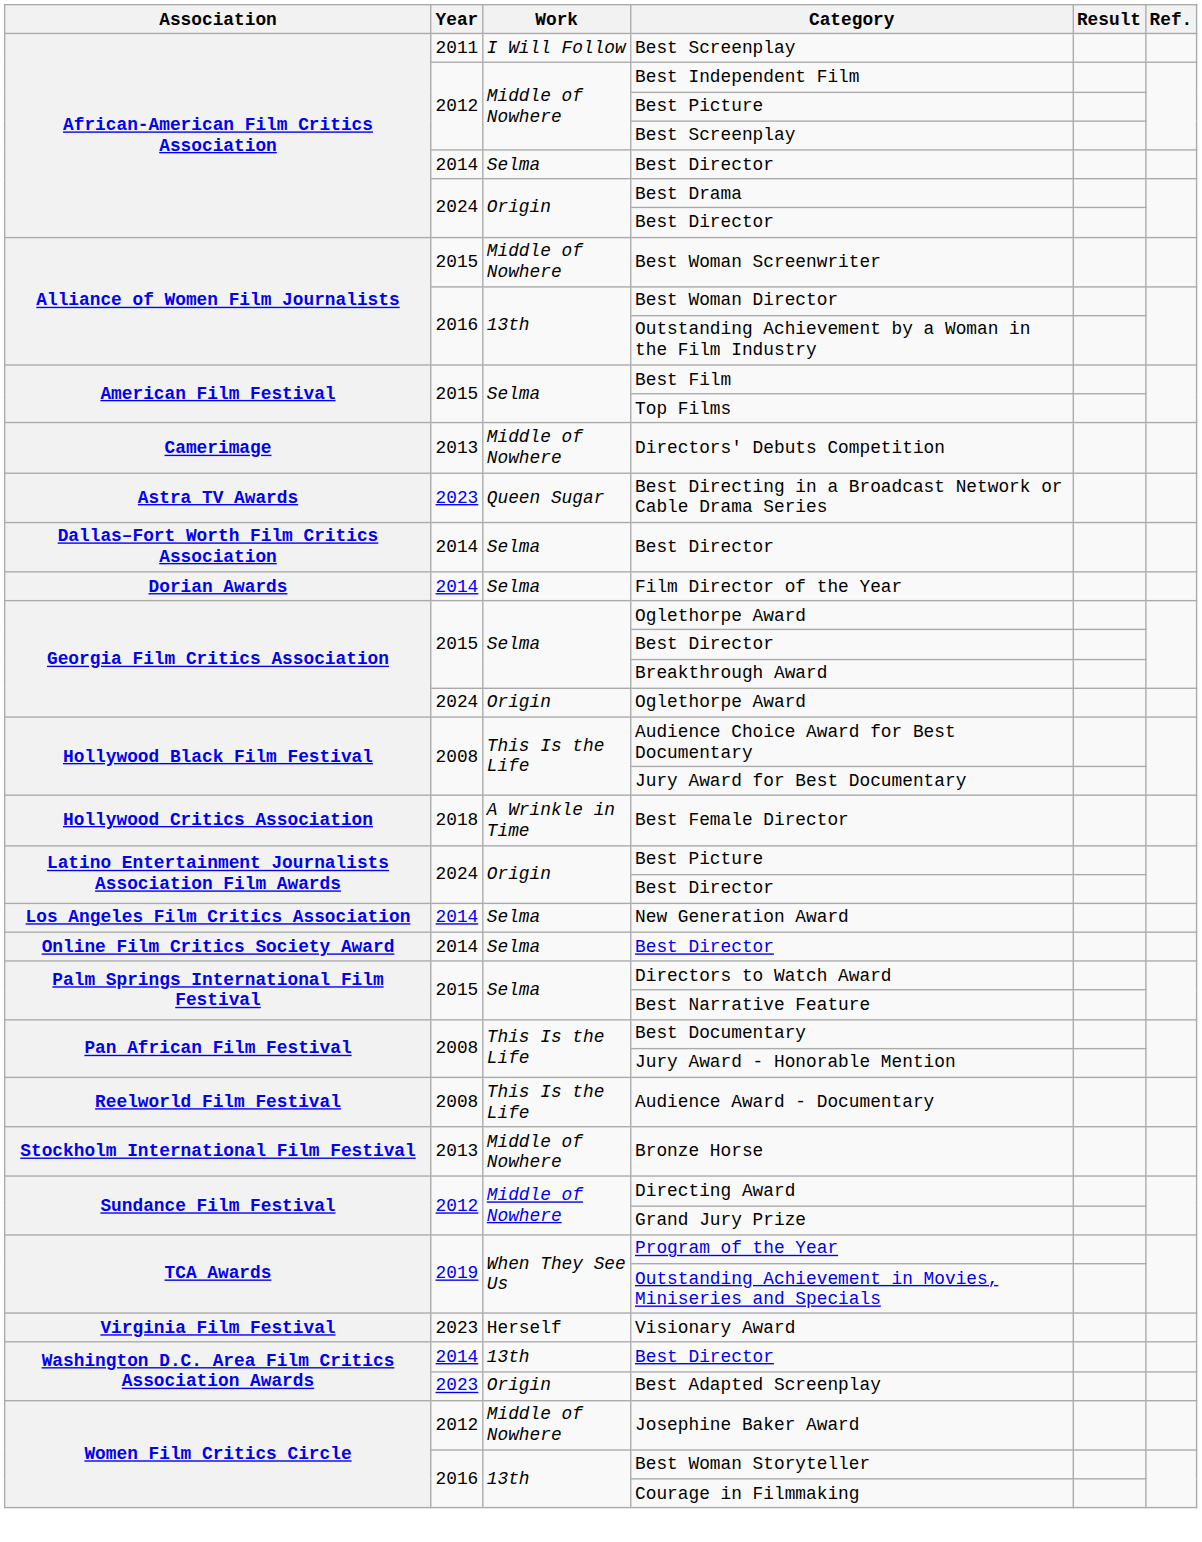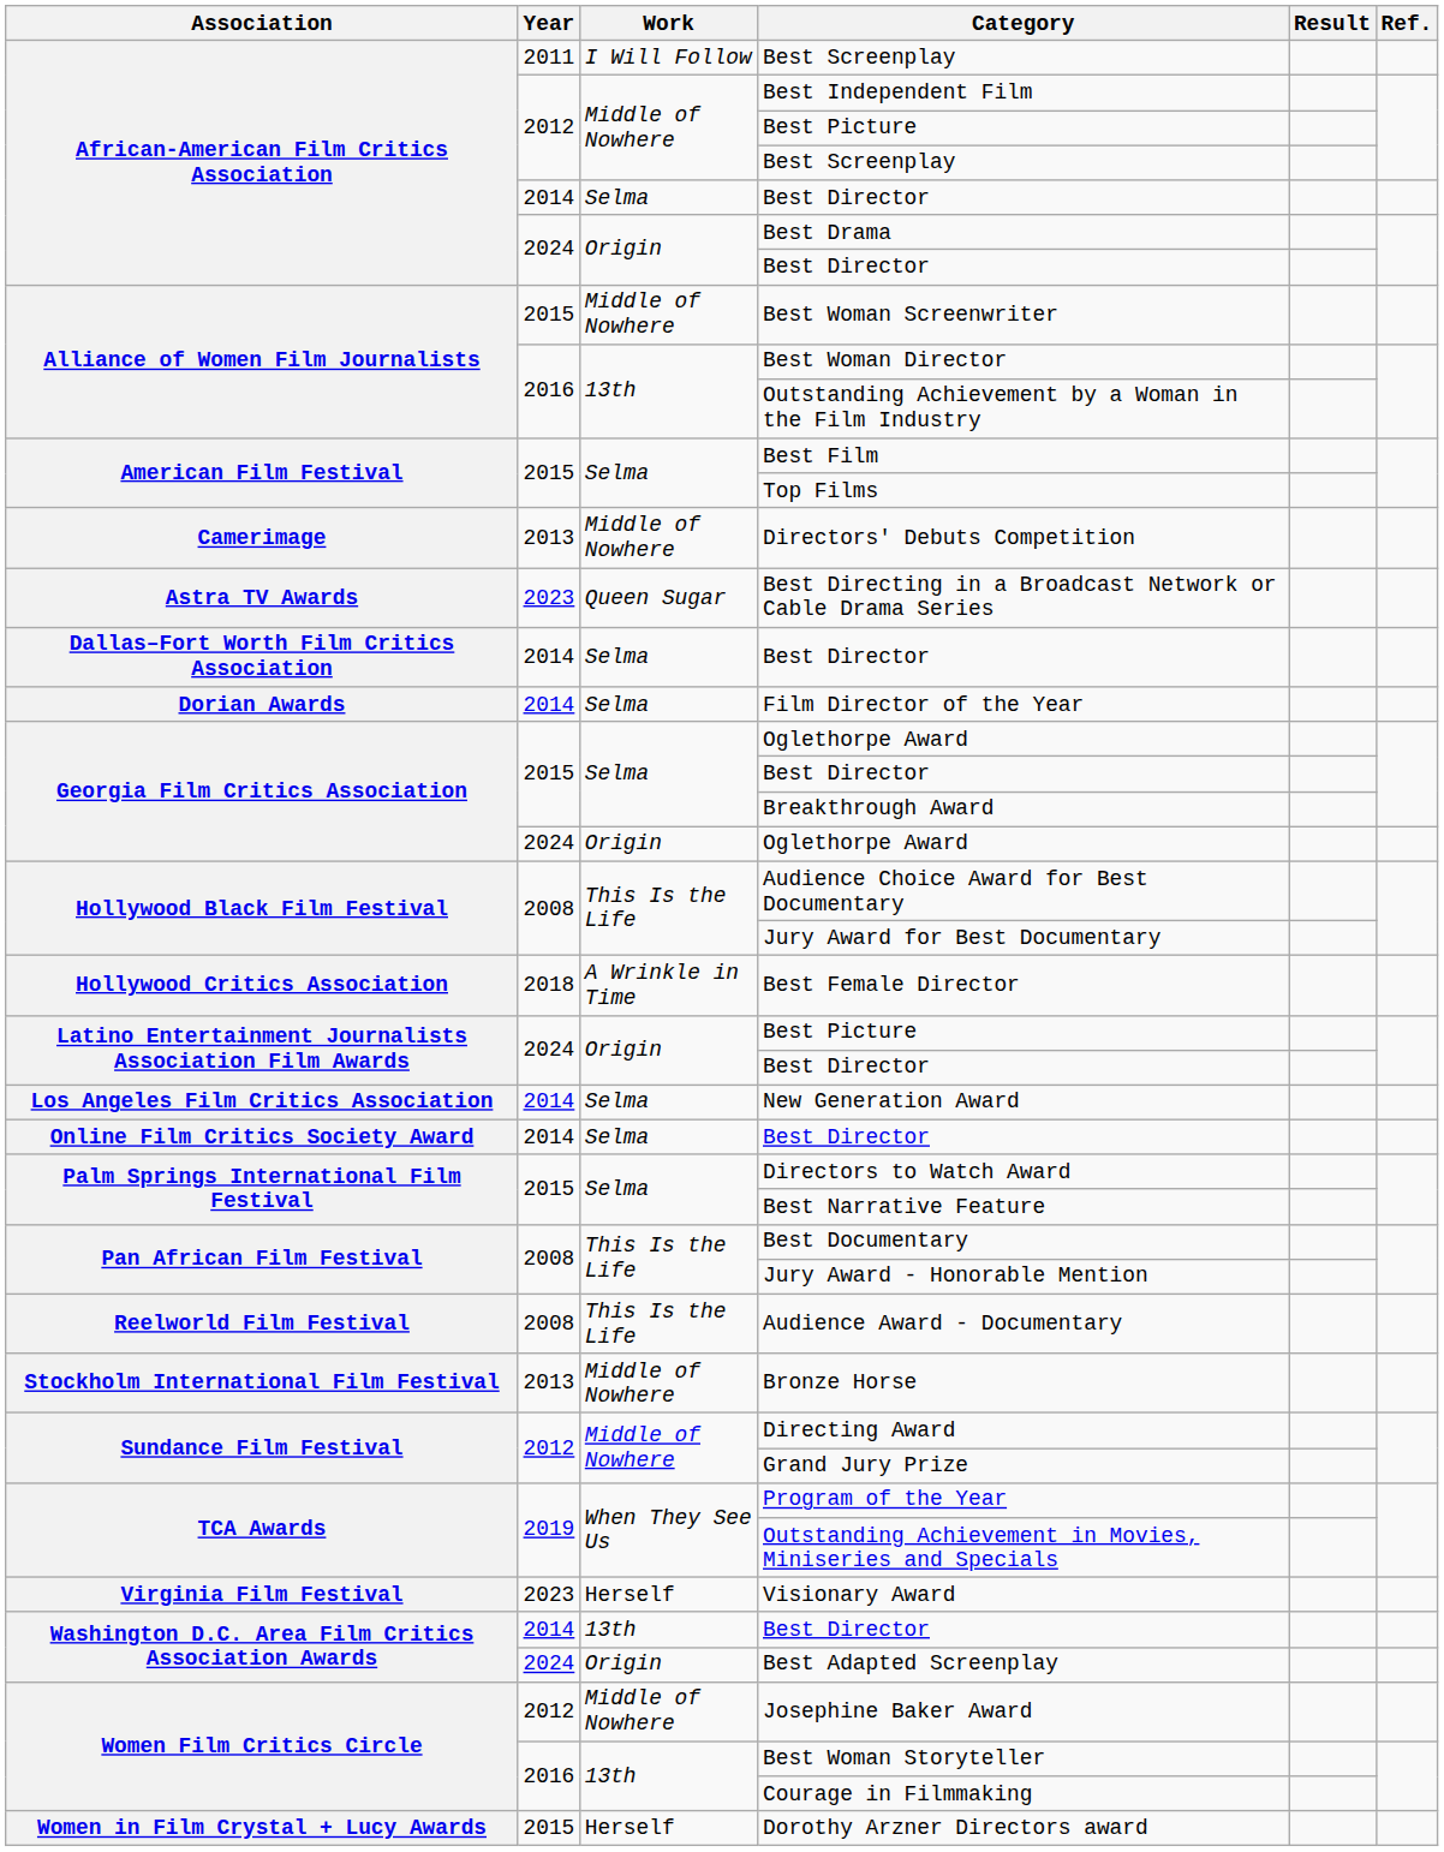 <table class="wikitable">
 <tr>
 <th>Association</th>
 <th>Year</th>
 <th>Work</th>
 <th>Category</th>
 <th>Result</th>
 <th>Ref.</th>
 </tr>
 <tr>
 <th scope="row" rowspan=7><a href='#'>African-American Film Critics Association</a></th>
 <td>2011</td>
 <td><em>I Will Follow</em></td>
 <td>Best Screenplay</td>
 <td></td>
 <td></td>
 </tr>
 <tr>
 <td rowspan=3>2012</td>
 <td rowspan=3><em>Middle of Nowhere</em></td>
 <td>Best Independent Film</td>
 <td></td>
 <td rowspan="3"></td>
 </tr>
 <tr>
 <td>Best Picture</td>
 <td></td>
 </tr>
 <tr>
 <td>Best Screenplay</td>
 <td></td>
 </tr>
 <tr>
 <td>2014</td>
 <td><em>Selma</em></td>
 <td>Best Director</td>
 <td></td>
 <td></td>
 </tr>
 <tr>
 <td rowspan=2>2024</td>
 <td rowspan=2><em>Origin</em></td>
 <td>Best Drama</td>
 <td></td>
 <td rowspan="2"></td>
 </tr>
 <tr>
 <td>Best Director</td>
 <td></td>
 </tr>
 <tr>
 <th scope="row" rowspan="3"><a href='#'>Alliance of Women Film Journalists</a></th>
 <td>2015</td>
 <td><em>Middle of Nowhere</em></td>
 <td>Best Woman Screenwriter</td>
 <td></td>
 <td></td>
 </tr>
 <tr>
 <td rowspan=2>2016</td>
 <td rowspan=2><em>13th</em></td>
 <td>Best Woman Director</td>
 <td></td>
 <td rowspan=2></td>
 </tr>
 <tr>
 <td>Outstanding Achievement by a Woman in the Film Industry</td>
 <td></td>
 </tr>
 <tr>
 <th rowspan="2" scope="row"><a href='#'>American Film Festival</a></th>
 <td rowspan="2">2015</td>
 <td rowspan="2"><em>Selma</em></td>
 <td>Best Film</td>
 <td></td>
 <td rowspan="2"></td>
 </tr>
 <tr>
 <td>Top Films</td>
 <td></td>
 </tr>
 <tr>
 <th scope="row"><a href='#'>Camerimage</a></th>
 <td>2013</td>
 <td><em>Middle of Nowhere</em></td>
 <td>Directors' Debuts Competition</td>
 <td></td>
 <td></td>
 </tr>
 <tr>
 <th scope="row"><a href='#'>Astra TV Awards</a></th>
 <td><a href='#'>2023</a></td>
 <td><em>Queen Sugar</em></td>
 <td>Best Directing in a Broadcast Network or Cable Drama Series</td>
 <td></td>
 <td></td>
 </tr>
 <tr>
 <th scope="row"><a href='#'>Dallas–Fort Worth Film Critics Association</a></th>
 <td>2014</td>
 <td><em>Selma</em></td>
 <td>Best Director</td>
 <td></td>
 <td></td>
 </tr>
 <tr>
 <th scope="row"><a href='#'>Dorian Awards</a></th>
 <td><a href='#'>2014</a></td>
 <td><em>Selma</em></td>
 <td>Film Director of the Year</td>
 <td></td>
 <td rowspan="1"></td>
 </tr>
 <tr>
 <th rowspan="4" scope="row"><a href='#'>Georgia Film Critics Association</a></th>
 <td rowspan="3">2015</td>
 <td rowspan="3"><em>Selma</em></td>
 <td>Oglethorpe Award</td>
 <td></td>
 <td rowspan="3"></td>
 </tr>
 <tr>
 <td>Best Director</td>
 <td></td>
 </tr>
 <tr>
 <td>Breakthrough Award</td>
 <td></td>
 </tr>
 <tr>
 <td>2024</td>
 <td><em>Origin</em></td>
 <td>Oglethorpe Award</td>
 <td></td>
 </tr>
 <tr>
 <th rowspan="2" scope="row"><a href='#'>Hollywood Black Film Festival</a></th>
 <td rowspan="2">2008</td>
 <td rowspan="2"><em>This Is the Life</em></td>
 <td>Audience Choice Award for Best Documentary</td>
 <td></td>
 <td rowspan="2"></td>
 </tr>
 <tr>
 <td>Jury Award for Best Documentary</td>
 <td></td>
 </tr>
 <tr>
 <th scope="row"><a href='#'>Hollywood Critics Association</a></th>
 <td>2018</td>
 <td><em>A Wrinkle in Time</em></td>
 <td>Best Female Director</td>
 <td></td>
 <td></td>
 </tr>
 <tr>
 <th rowspan="2" scope="row"><a href='#'>Latino Entertainment Journalists Association Film Awards</a></th>
 <td rowspan="2">2024</td>
 <td rowspan="2"><em>Origin</em></td>
 <td>Best Picture</td>
 <td></td>
 <td rowspan="2"></td>
 </tr>
 <tr>
 <td>Best Director</td>
 <td></td>
 </tr>
 <tr>
 <th scope="row"><a href='#'>Los Angeles Film Critics Association</a></th>
 <td><a href='#'>2014</a></td>
 <td><em>Selma</em></td>
 <td>New Generation Award</td>
 <td></td>
 <td></td>
 </tr>
 <tr>
 <th scope="row"><a href='#'>Online Film Critics Society Award</a></th>
 <td>2014</td>
 <td><em>Selma</em></td>
 <td><a href='#'>Best Director</a></td>
 <td></td>
 <td></td>
 </tr>
 <tr>
 <th rowspan="2" scope="row"><a href='#'>Palm Springs International Film Festival</a></th>
 <td rowspan="2">2015</td>
 <td rowspan="2"><em>Selma</em></td>
 <td>Directors to Watch Award</td>
 <td></td>
 <td rowspan="2"></td>
 </tr>
 <tr>
 <td>Best Narrative Feature</td>
 <td></td>
 </tr>
 <tr>
 <th rowspan="2" scope="row"><a href='#'>Pan African Film Festival</a></th>
 <td rowspan="2">2008</td>
 <td rowspan="2"><em>This Is the Life</em></td>
 <td>Best Documentary</td>
 <td></td>
 <td rowspan="2"></td>
 </tr>
 <tr>
 <td>Jury Award - Honorable Mention</td>
 <td></td>
 </tr>
 <tr>
 <th scope="row"><a href='#'>Reelworld Film Festival</a></th>
 <td>2008</td>
 <td><em>This Is the Life</em></td>
 <td>Audience Award - Documentary</td>
 <td></td>
 <td></td>
 </tr>
 <tr>
 <th scope="row"><a href='#'>Stockholm International Film Festival</a></th>
 <td>2013</td>
 <td><em>Middle of Nowhere</em></td>
 <td>Bronze Horse</td>
 <td></td>
 <td></td>
 </tr>
 <tr>
 <th scope="row" rowspan=2><a href='#'>Sundance Film Festival</a></th>
 <td rowspan=2><a href='#'>2012</a></td>
 <td rowspan=2><em><a href='#'>Middle of Nowhere</a></em></td>
 <td>Directing Award</td>
 <td></td>
 <td rowspan="2"></td>
 </tr>
 <tr>
 <td>Grand Jury Prize</td>
 <td></td>
 </tr>
 <tr>
 <th scope="row" rowspan="2"><a href='#'>TCA Awards</a></th>
 <td rowspan="2"><a href='#'>2019</a></td>
 <td rowspan="2"><em>When They See Us</em></td>
 <td><a href='#'>Program of the Year</a></td>
 <td></td>
 <td rowspan="2"></td>
 </tr>
 <tr>
 <td><a href='#'>Outstanding Achievement in Movies, Miniseries and Specials</a></td>
 <td></td>
 </tr>
 <tr>
 <th scope="row" rowspan="1"><a href='#'>Virginia Film Festival</a></th>
 <td>2023</td>
 <td>Herself</td>
 <td>Visionary Award</td>
 <td></td>
 <td rowspan="1"></td>
 </tr>
 <tr>
 <th scope="row" rowspan="2"><a href='#'>Washington D.C. Area Film Critics Association Awards</a></th>
 <td><a href='#'>2014</a></td>
 <td><em>13th</em></td>
 <td><a href='#'>Best Director</a></td>
 <td></td>
 <td></td>
 </tr>
 <tr>
-<td><a href='#'>2023</a></td>
+<td><a href='#'>2024</a></td>
 <td><em>Origin</em></td>
 <td>Best Adapted Screenplay</td>
 <td></td>
 <td rowspan="1"></td>
 </tr>
 <tr>
 <th scope="row" rowspan="3"><a href='#'>Women Film Critics Circle</a></th>
 <td>2012</td>
 <td><em>Middle of Nowhere</em></td>
 <td>Josephine Baker Award</td>
 <td></td>
 <td></td>
 </tr>
 <tr>
 <td rowspan=2>2016</td>
 <td rowspan=2><em>13th</em></td>
 <td>Best Woman Storyteller</td>
 <td></td>
 <td rowspan="2"></td>
 </tr>
 <tr>
 <td>Courage in Filmmaking</td>
 <td></td>
 </tr>
+<tr>
+<th scope="row"><a href='#'>Women in Film Crystal + Lucy Awards</a></th>
+<td>2015</td>
+<td>Herself</td>
+<td>Dorothy Arzner Directors award</td>
+<td></td>
+<td></td>
+</tr>
 </table>
